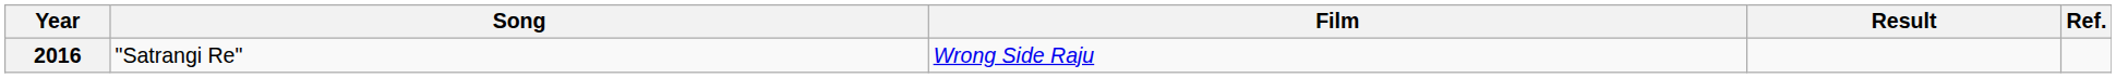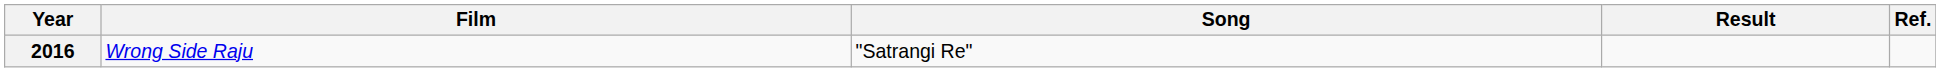 <table class="wikitable plainrowheaders" width="100%" "textcolor:#000;">
 <tr>
 <th scope="col" width=5%><strong>Year</strong></th>
+<th scope="col" width=39%><strong>Film</strong></th>
 <th scope="col" width=39%><strong>Song</strong></th>
-<th scope="col" width=39%><strong>Film</strong></th>
 <th scope="col" width=15%><strong>Result</strong></th>
 <th scope="col" width=2%><strong>Ref.</strong></th>
 </tr>
 <tr>
 <th scope="row">2016</th>
+<td><em><a href='#'>Wrong Side Raju</a></em></td>
 <td>"Satrangi Re"</td>
-<td><em><a href='#'>Wrong Side Raju</a></em></td>
 <td></td>
 <td></td>
 </tr>
 </table>
